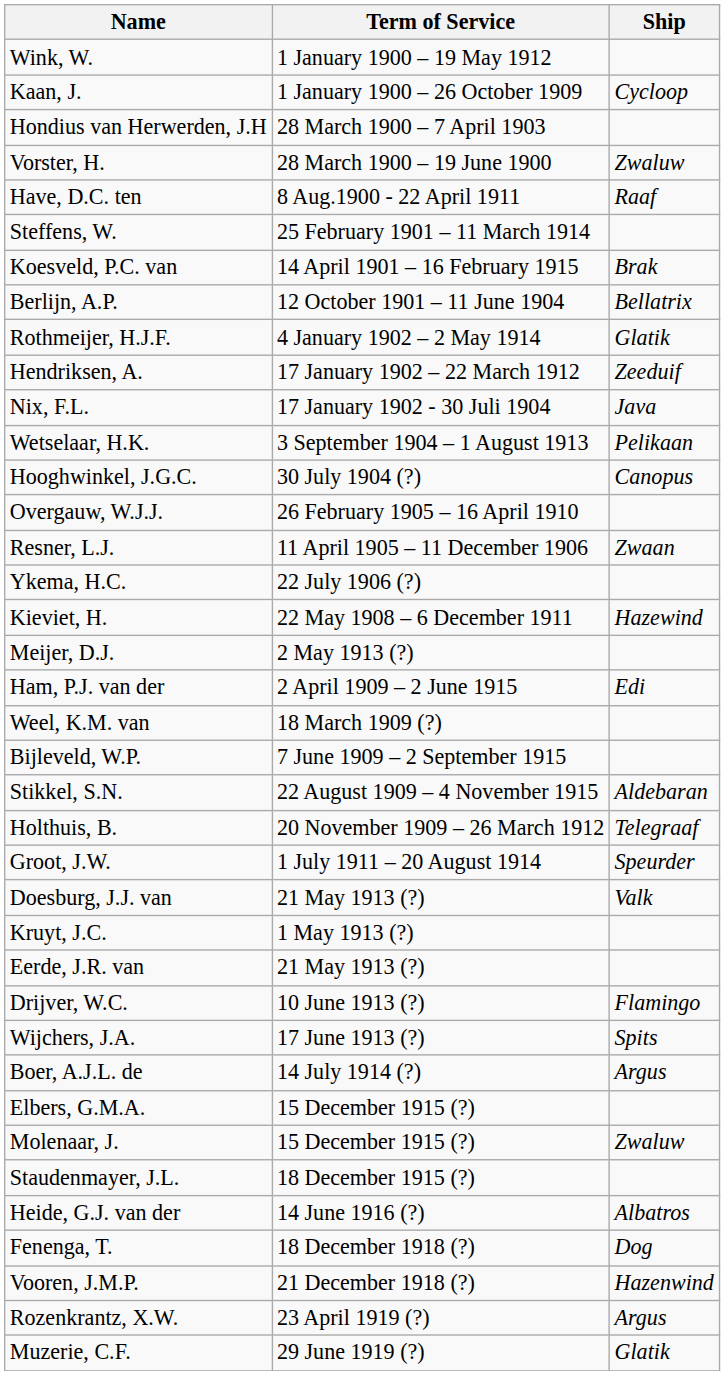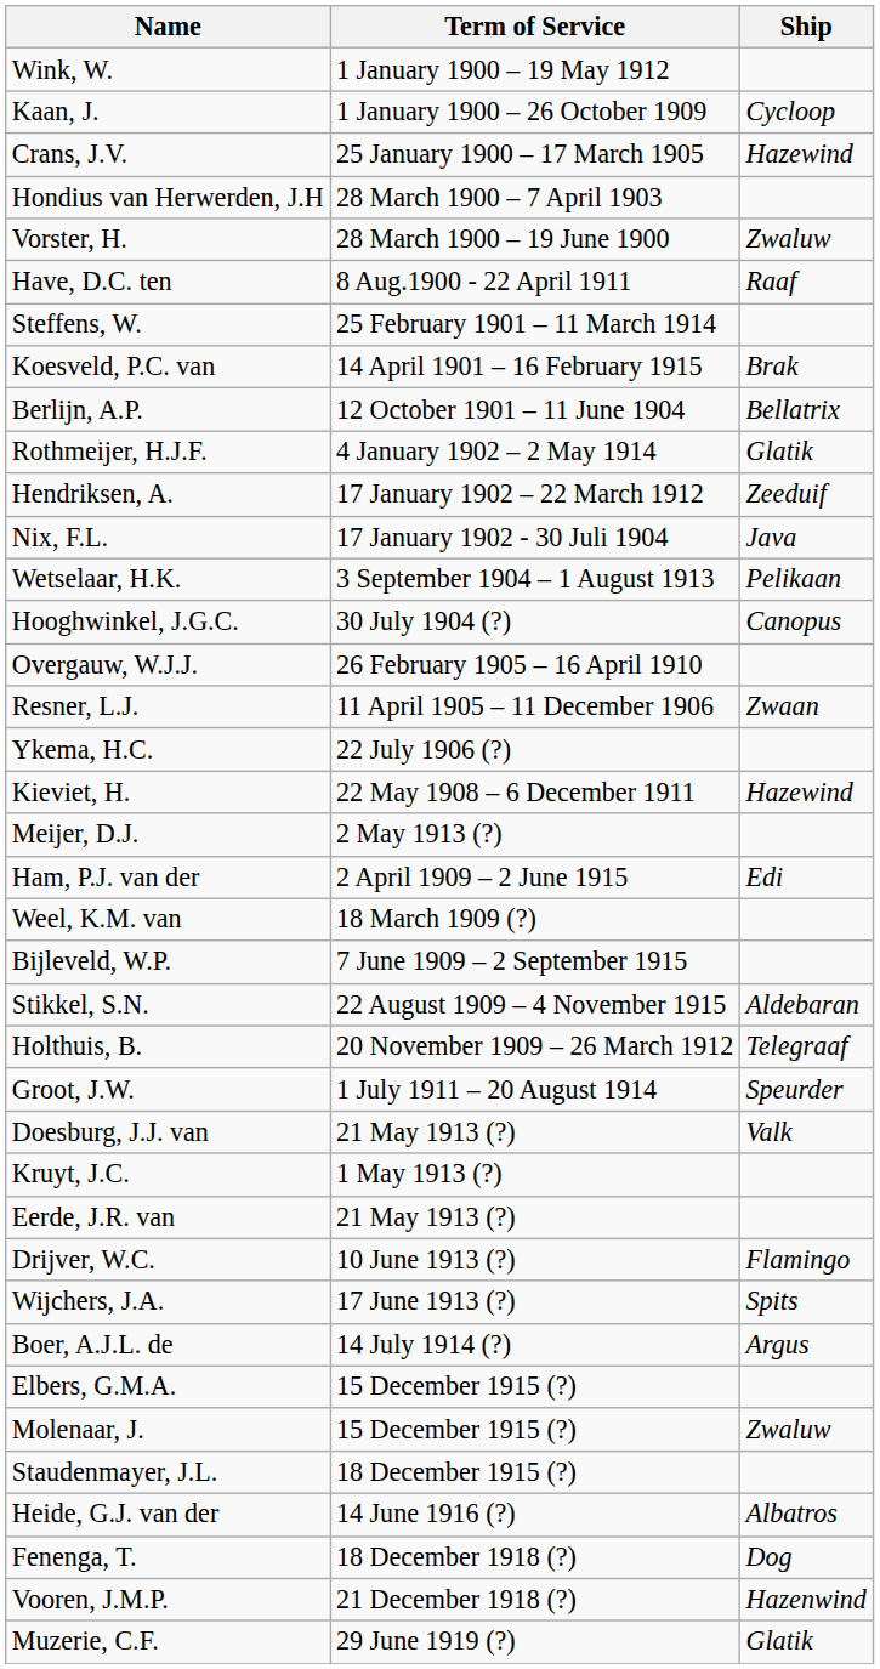 <table class="wikitable">
 <tr>
 <th>Name</th>
 <th>Term of Service</th>
 <th>Ship</th>
 </tr>
 <tr>
 <td>Wink, W.</td>
 <td>1 January 1900 – 19 May 1912</td>
 <td></td>
 </tr>
 <tr>
 <td>Kaan, J.</td>
 <td>1 January 1900 – 26 October 1909</td>
 <td><em>Cycloop</em></td>
+</tr>
+<tr>
+<td>Crans, J.V.</td>
+<td>25 January 1900 – 17 March 1905</td>
+<td><em>Hazewind</em></td>
 </tr>
 <tr>
 <td>Hondius van Herwerden, J.H</td>
 <td>28 March 1900 – 7 April 1903</td>
 <td></td>
 </tr>
 <tr>
 <td>Vorster, H.</td>
 <td>28 March 1900 – 19 June 1900</td>
 <td><em>Zwaluw</em></td>
 </tr>
 <tr>
 <td>Have, D.C. ten</td>
 <td>8 Aug.1900 - 22 April 1911</td>
 <td><em>Raaf</em></td>
 </tr>
 <tr>
 <td>Steffens, W.</td>
 <td>25 February 1901 – 11 March 1914</td>
 <td></td>
 </tr>
 <tr>
 <td>Koesveld, P.C. van</td>
 <td>14 April 1901 – 16 February 1915</td>
 <td><em>Brak</em></td>
 </tr>
 <tr>
 <td>Berlijn, A.P.</td>
 <td>12 October 1901 – 11 June 1904</td>
 <td><em>Bellatrix</em></td>
 </tr>
 <tr>
 <td>Rothmeijer, H.J.F.</td>
 <td>4 January 1902 – 2 May 1914</td>
 <td><em>Glatik</em></td>
 </tr>
 <tr>
 <td>Hendriksen, A.</td>
 <td>17 January 1902 – 22 March 1912</td>
 <td><em>Zeeduif</em></td>
 </tr>
 <tr>
 <td>Nix, F.L.</td>
 <td>17 January 1902 - 30 Juli 1904</td>
 <td><em>Java</em></td>
 </tr>
 <tr>
 <td>Wetselaar, H.K.</td>
 <td>3 September 1904 – 1 August 1913</td>
 <td><em>Pelikaan</em></td>
 </tr>
 <tr>
 <td>Hooghwinkel, J.G.C.</td>
 <td>30 July 1904 (?)</td>
 <td><em>Canopus</em></td>
 </tr>
 <tr>
 <td>Overgauw, W.J.J.</td>
 <td>26 February 1905 – 16 April 1910</td>
 <td></td>
 </tr>
 <tr>
 <td>Resner, L.J.</td>
 <td>11 April 1905 – 11 December 1906</td>
 <td><em>Zwaan</em></td>
 </tr>
 <tr>
 <td>Ykema, H.C.</td>
 <td>22 July 1906 (?)</td>
 <td></td>
 </tr>
 <tr>
 <td>Kieviet, H.</td>
 <td>22 May 1908 – 6 December 1911</td>
 <td><em>Hazewind</em></td>
 </tr>
 <tr>
 <td>Meijer, D.J.</td>
 <td>2 May 1913 (?)</td>
 <td></td>
 </tr>
 <tr>
 <td>Ham, P.J. van der</td>
 <td>2 April 1909 – 2 June 1915</td>
 <td><em>Edi</em></td>
 </tr>
 <tr>
 <td>Weel, K.M. van</td>
 <td>18 March 1909 (?)</td>
 <td></td>
 </tr>
 <tr>
 <td>Bijleveld, W.P.</td>
 <td>7 June 1909 – 2 September 1915</td>
 <td></td>
 </tr>
 <tr>
 <td>Stikkel, S.N.</td>
 <td>22 August 1909 – 4 November 1915</td>
 <td><em>Aldebaran</em></td>
 </tr>
 <tr>
 <td>Holthuis, B.</td>
 <td>20 November 1909 – 26 March 1912</td>
 <td><em>Telegraaf</em></td>
 </tr>
 <tr>
 <td>Groot, J.W.</td>
 <td>1 July 1911 – 20 August 1914</td>
 <td><em>Speurder</em></td>
 </tr>
 <tr>
 <td>Doesburg, J.J. van</td>
 <td>21 May 1913 (?)</td>
 <td><em>Valk</em></td>
 </tr>
 <tr>
 <td>Kruyt, J.C.</td>
 <td>1 May 1913 (?)</td>
 <td></td>
 </tr>
 <tr>
 <td>Eerde, J.R. van</td>
 <td>21 May 1913 (?)</td>
 <td></td>
 </tr>
 <tr>
 <td>Drijver, W.C.</td>
 <td>10 June 1913 (?)</td>
 <td><em>Flamingo</em></td>
 </tr>
 <tr>
 <td>Wijchers, J.A.</td>
 <td>17 June 1913 (?)</td>
 <td><em>Spits</em></td>
 </tr>
 <tr>
 <td>Boer, A.J.L. de</td>
 <td>14 July 1914 (?)</td>
 <td><em>Argus</em></td>
 </tr>
 <tr>
 <td>Elbers, G.M.A.</td>
 <td>15 December 1915 (?)</td>
 <td></td>
 </tr>
 <tr>
 <td>Molenaar, J.</td>
 <td>15 December 1915 (?)</td>
 <td><em>Zwaluw</em></td>
 </tr>
 <tr>
 <td>Staudenmayer, J.L.</td>
 <td>18 December 1915 (?)</td>
 <td></td>
 </tr>
 <tr>
 <td>Heide, G.J. van der</td>
 <td>14 June 1916 (?)</td>
 <td><em>Albatros</em></td>
 </tr>
 <tr>
 <td>Fenenga, T.</td>
 <td>18 December 1918 (?)</td>
 <td><em>Dog</em></td>
 </tr>
 <tr>
 <td>Vooren, J.M.P.</td>
 <td>21 December 1918 (?)</td>
 <td><em>Hazenwind</em></td>
 </tr>
 <tr>
-<td>Rozenkrantz, X.W.</td>
-<td>23 April 1919 (?)</td>
-<td><em>Argus</em></td>
-</tr>
-<tr>
 <td>Muzerie, C.F.</td>
 <td>29 June 1919 (?)</td>
 <td><em>Glatik</em></td>
 </tr>
 </table>
